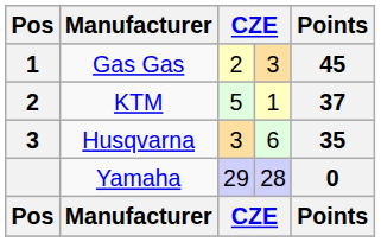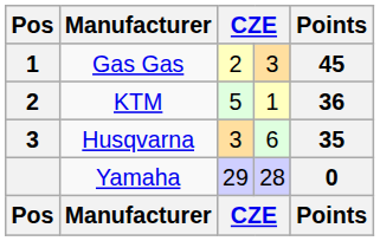 <table class="wikitable" style="font-size: 80%; text-align:center">
 <tr valign="top">
 <th valign="middle">Pos</th>
 <th valign="middle">Manufacturer</th>
 <th colspan=2><a href='#'>CZE</a><br></th>
 <th valign="middle">Points</th>
 </tr>
 <tr>
 <th>1</th>
 <td><a href='#'>Gas Gas</a></td>
 <td style="background:#ffffbf;">2</td>
 <td style="background:#ffdf9f;">3</td>
 <th>45</th>
 </tr>
 <tr>
 <th>2</th>
 <td><a href='#'>KTM</a></td>
 <td style="background:#dfffdf;">5</td>
 <td style="background:#ffffbf;">1</td>
-<th>37</th>
+<th>36</th>
 </tr>
 <tr>
 <th>3</th>
 <td><a href='#'>Husqvarna</a></td>
 <td style="background:#ffdf9f;">3</td>
 <td style="background:#dfffdf;">6</td>
 <th>35</th>
 </tr>
 <tr>
 <th></th>
 <td><a href='#'>Yamaha</a></td>
 <td style="background:#cfcfff;">29</td>
 <td style="background:#cfcfff;">28</td>
 <th>0</th>
 </tr>
 <tr valign="top">
 <th valign="middle">Pos</th>
 <th valign="middle">Manufacturer</th>
 <th colspan=2><a href='#'>CZE</a><br></th>
 <th valign="middle">Points</th>
 </tr>
 </table>
